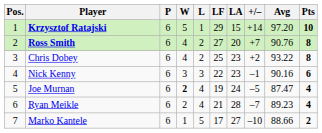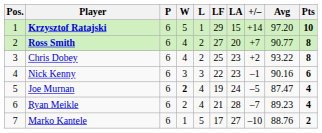 <table class="wikitable" style="text-align:center; margin: 1em auto 1em auto, align:left">
 <tr>
 <th width=20>Pos.</th>
 <th width=212>Player</th>
 <th width=20>P</th>
 <th width=20>W</th>
 <th width=20>L</th>
 <th width=20>LF</th>
 <th width=20>LA</th>
 <th width=25>+/–</th>
 <th width=50>Avg</th>
 <th width=20>Pts</th>
 </tr>
 <tr style="background:#D0F0C0;">
 <td>1</td>
 <td align=left> <strong><a href='#'>Krzysztof Ratajski</a></strong></td>
 <td>6</td>
 <td>5</td>
 <td>1</td>
 <td>29</td>
 <td>15</td>
 <td>+14</td>
 <td>97.20</td>
 <td><strong>10</strong></td>
 </tr>
 <tr style="background:#D0F0C0;">
 <td>2</td>
 <td align=left> <strong><a href='#'>Ross Smith</a></strong></td>
 <td>6</td>
 <td>4</td>
 <td>2</td>
 <td>27</td>
 <td>20</td>
 <td>+7</td>
-<td>90.76</td>
+<td>90.77</td>
 <td><strong>8</strong></td>
 </tr>
 <tr style=>
 <td>3</td>
 <td align=left> <a href='#'>Chris Dobey</a></td>
 <td>6</td>
 <td>4</td>
 <td>2</td>
 <td>25</td>
 <td>23</td>
 <td>+2</td>
 <td>93.22</td>
 <td><strong>8</strong></td>
 </tr>
 <tr style=>
 <td>4</td>
 <td align=left> <a href='#'>Nick Kenny</a></td>
 <td>6</td>
 <td>3</td>
 <td>3</td>
 <td>22</td>
 <td>23</td>
 <td>–1</td>
 <td>90.16</td>
 <td><strong>6</strong></td>
 </tr>
 <tr style=>
 <td>5</td>
 <td align=left> <a href='#'>Joe Murnan</a></td>
 <td>6</td>
 <td><strong>2</strong></td>
 <td>4</td>
 <td>19</td>
 <td>24</td>
 <td>–5</td>
 <td>87.47</td>
 <td><strong>4</strong></td>
 </tr>
 <tr style=>
 <td>6</td>
 <td align=left> <a href='#'>Ryan Meikle</a></td>
 <td>6</td>
 <td>2</td>
 <td>4</td>
 <td>21</td>
 <td>28</td>
 <td>–7</td>
 <td>89.23</td>
 <td><strong>4</strong></td>
 </tr>
 <tr style=>
 <td>7</td>
 <td align=left> <a href='#'>Marko Kantele</a></td>
 <td>6</td>
 <td>1</td>
 <td>5</td>
 <td>17</td>
 <td>27</td>
 <td>–10</td>
-<td>88.66</td>
+<td>88.76</td>
 <td><strong>2</strong></td>
 </tr>
 </table>
